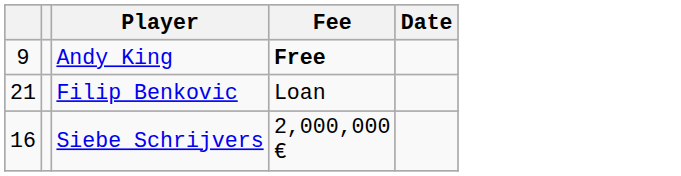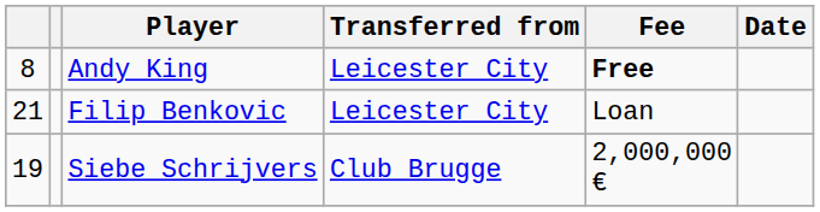 <table class="wikitable plainrowheaders sortable">
 <tr>
 <th></th>
 <th></th>
 <th scope=col>Player</th>
+<th>Transferred from</th>
 <th !scope=col; style="width: 65px;">Fee</th>
 <th scope=col>Date</th>
 </tr>
 <tr>
-<td align=center>9</td>
+<td align=center>8</td>
 <td align=center></td>
 <td> <a href='#'>Andy King</a></td>
+<td> <a href='#'>Leicester City</a></td>
 <td><strong>Free</strong></td>
 <td></td>
 </tr>
 <tr>
 <td align=center>21</td>
 <td align=center></td>
 <td> <a href='#'>Filip Benkovic</a></td>
+<td> <a href='#'>Leicester City</a></td>
 <td>Loan</td>
 <td></td>
 </tr>
 <tr>
-<td align=center>16</td>
+<td align=center>19</td>
 <td align=center></td>
 <td> <a href='#'>Siebe Schrijvers</a></td>
+<td> <a href='#'>Club Brugge</a></td>
 <td>2,000,000 €</td>
 <td></td>
 </tr>
 </table>
